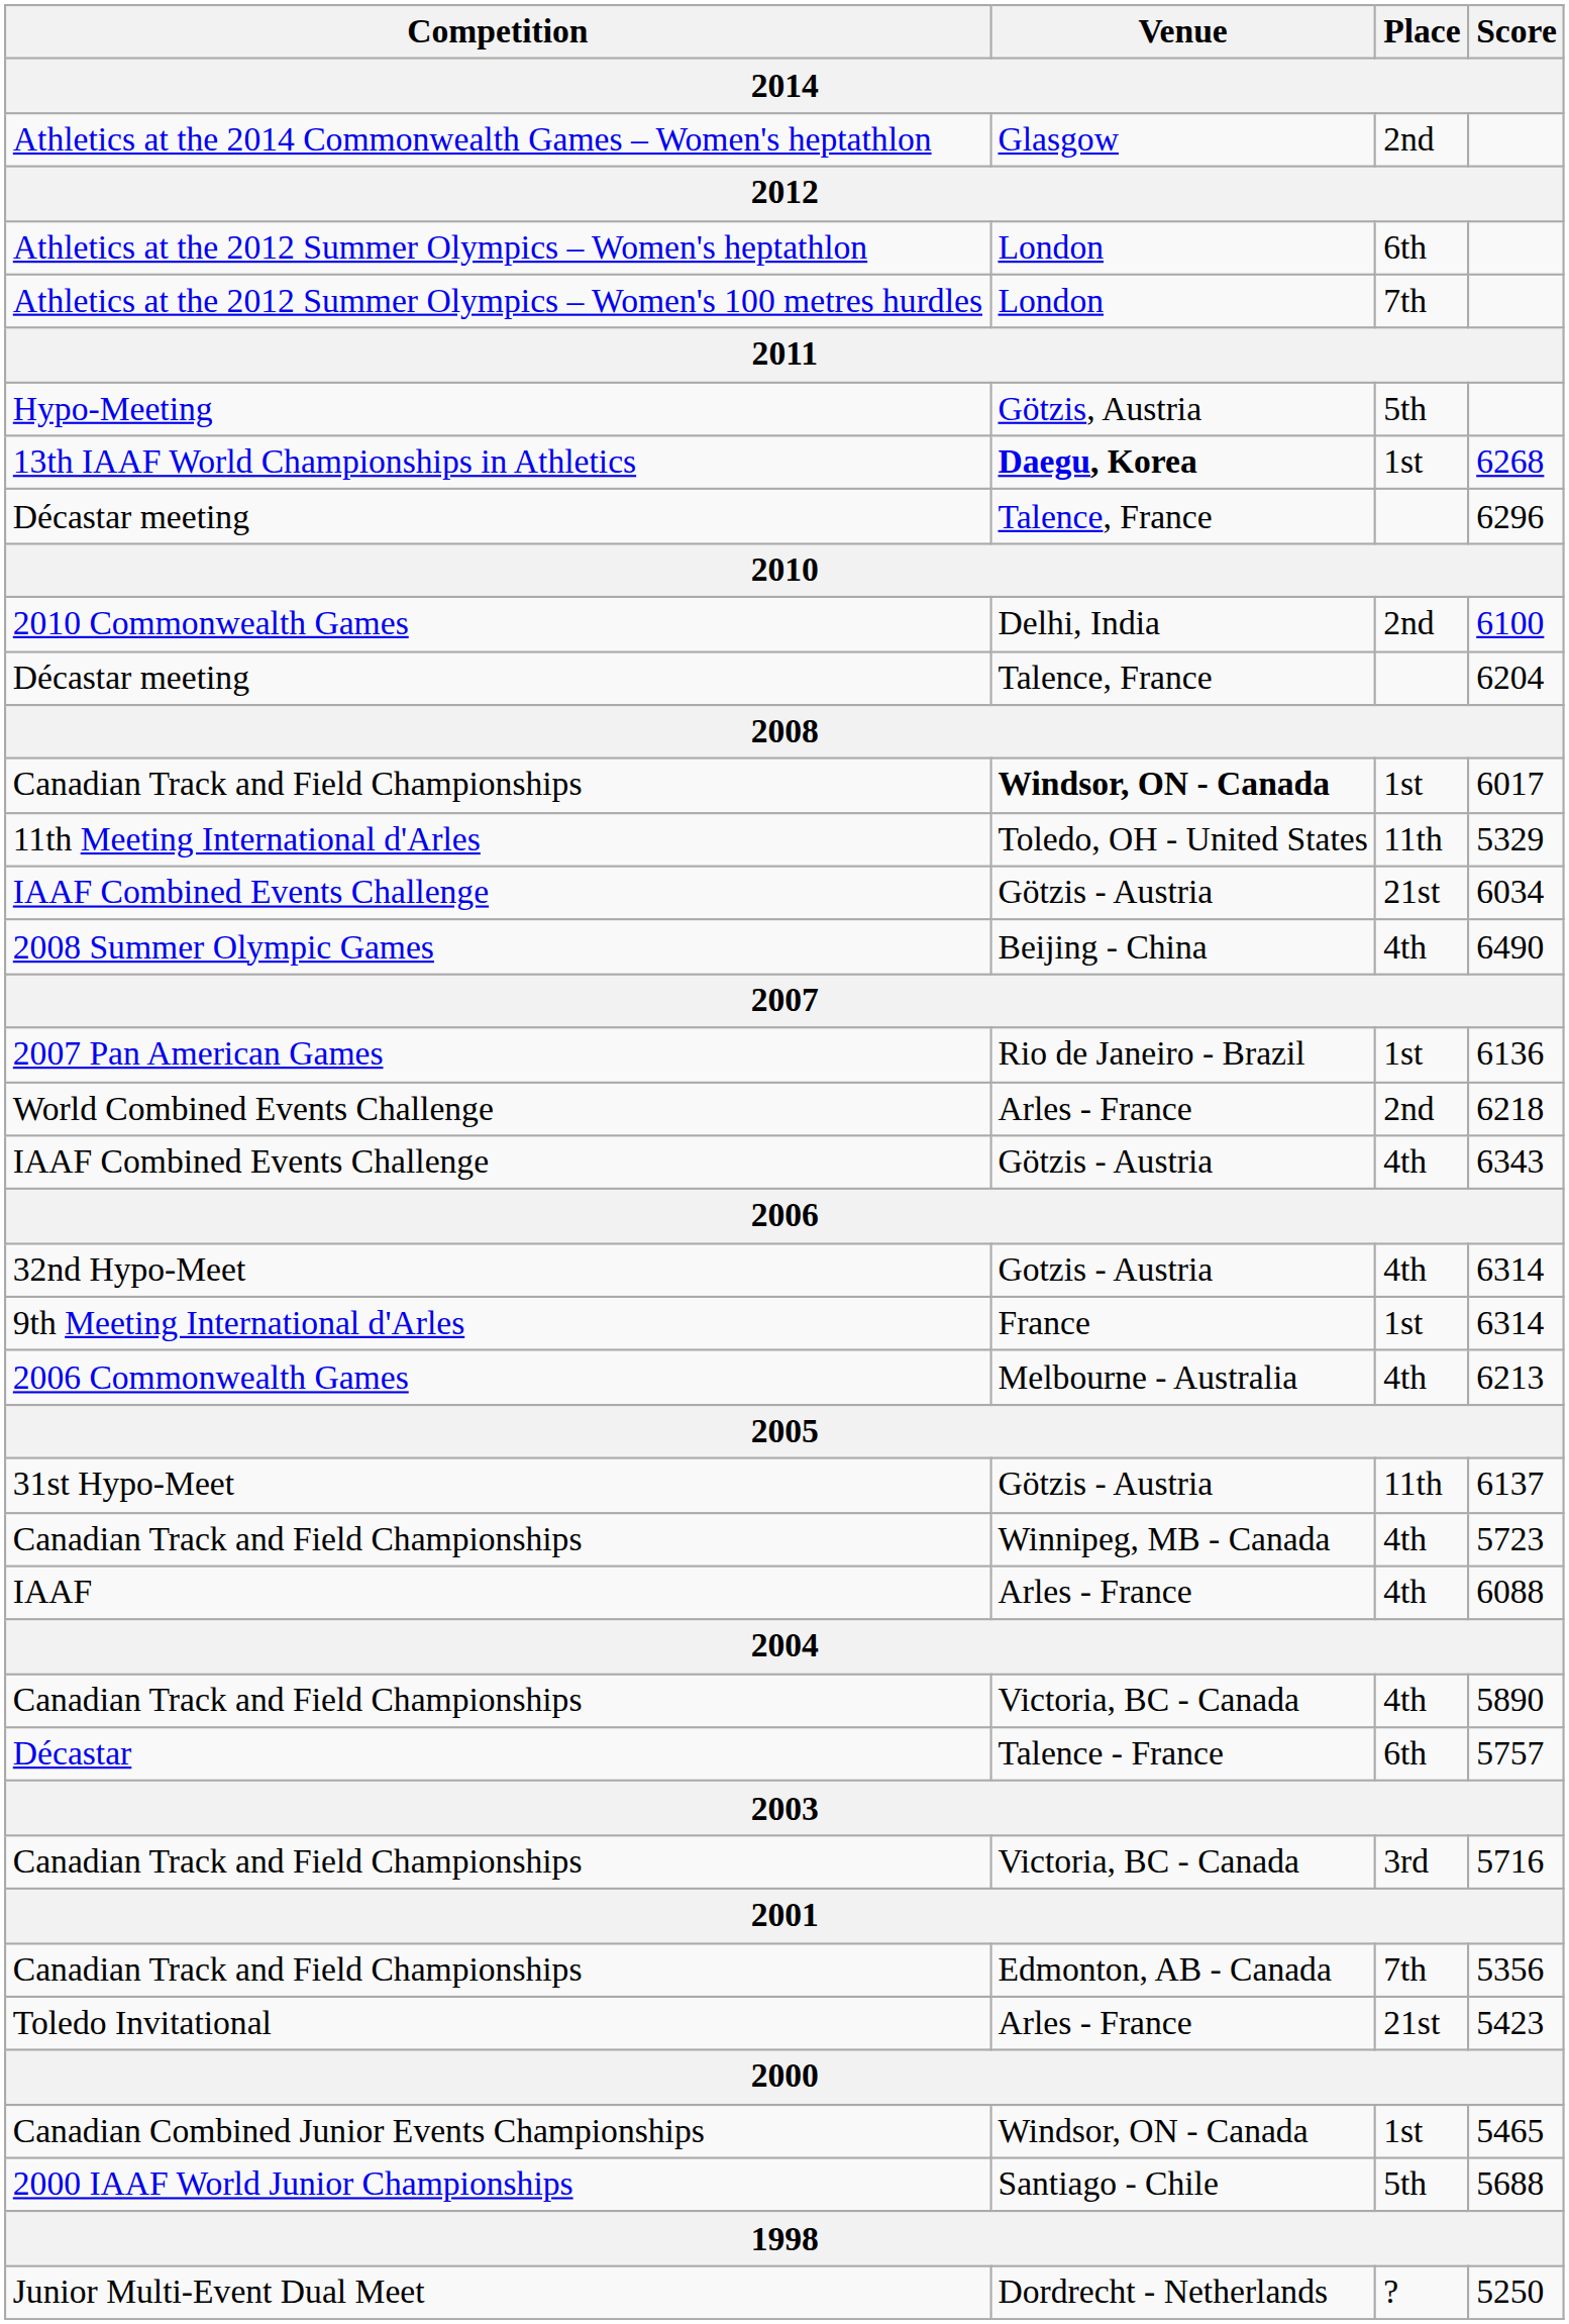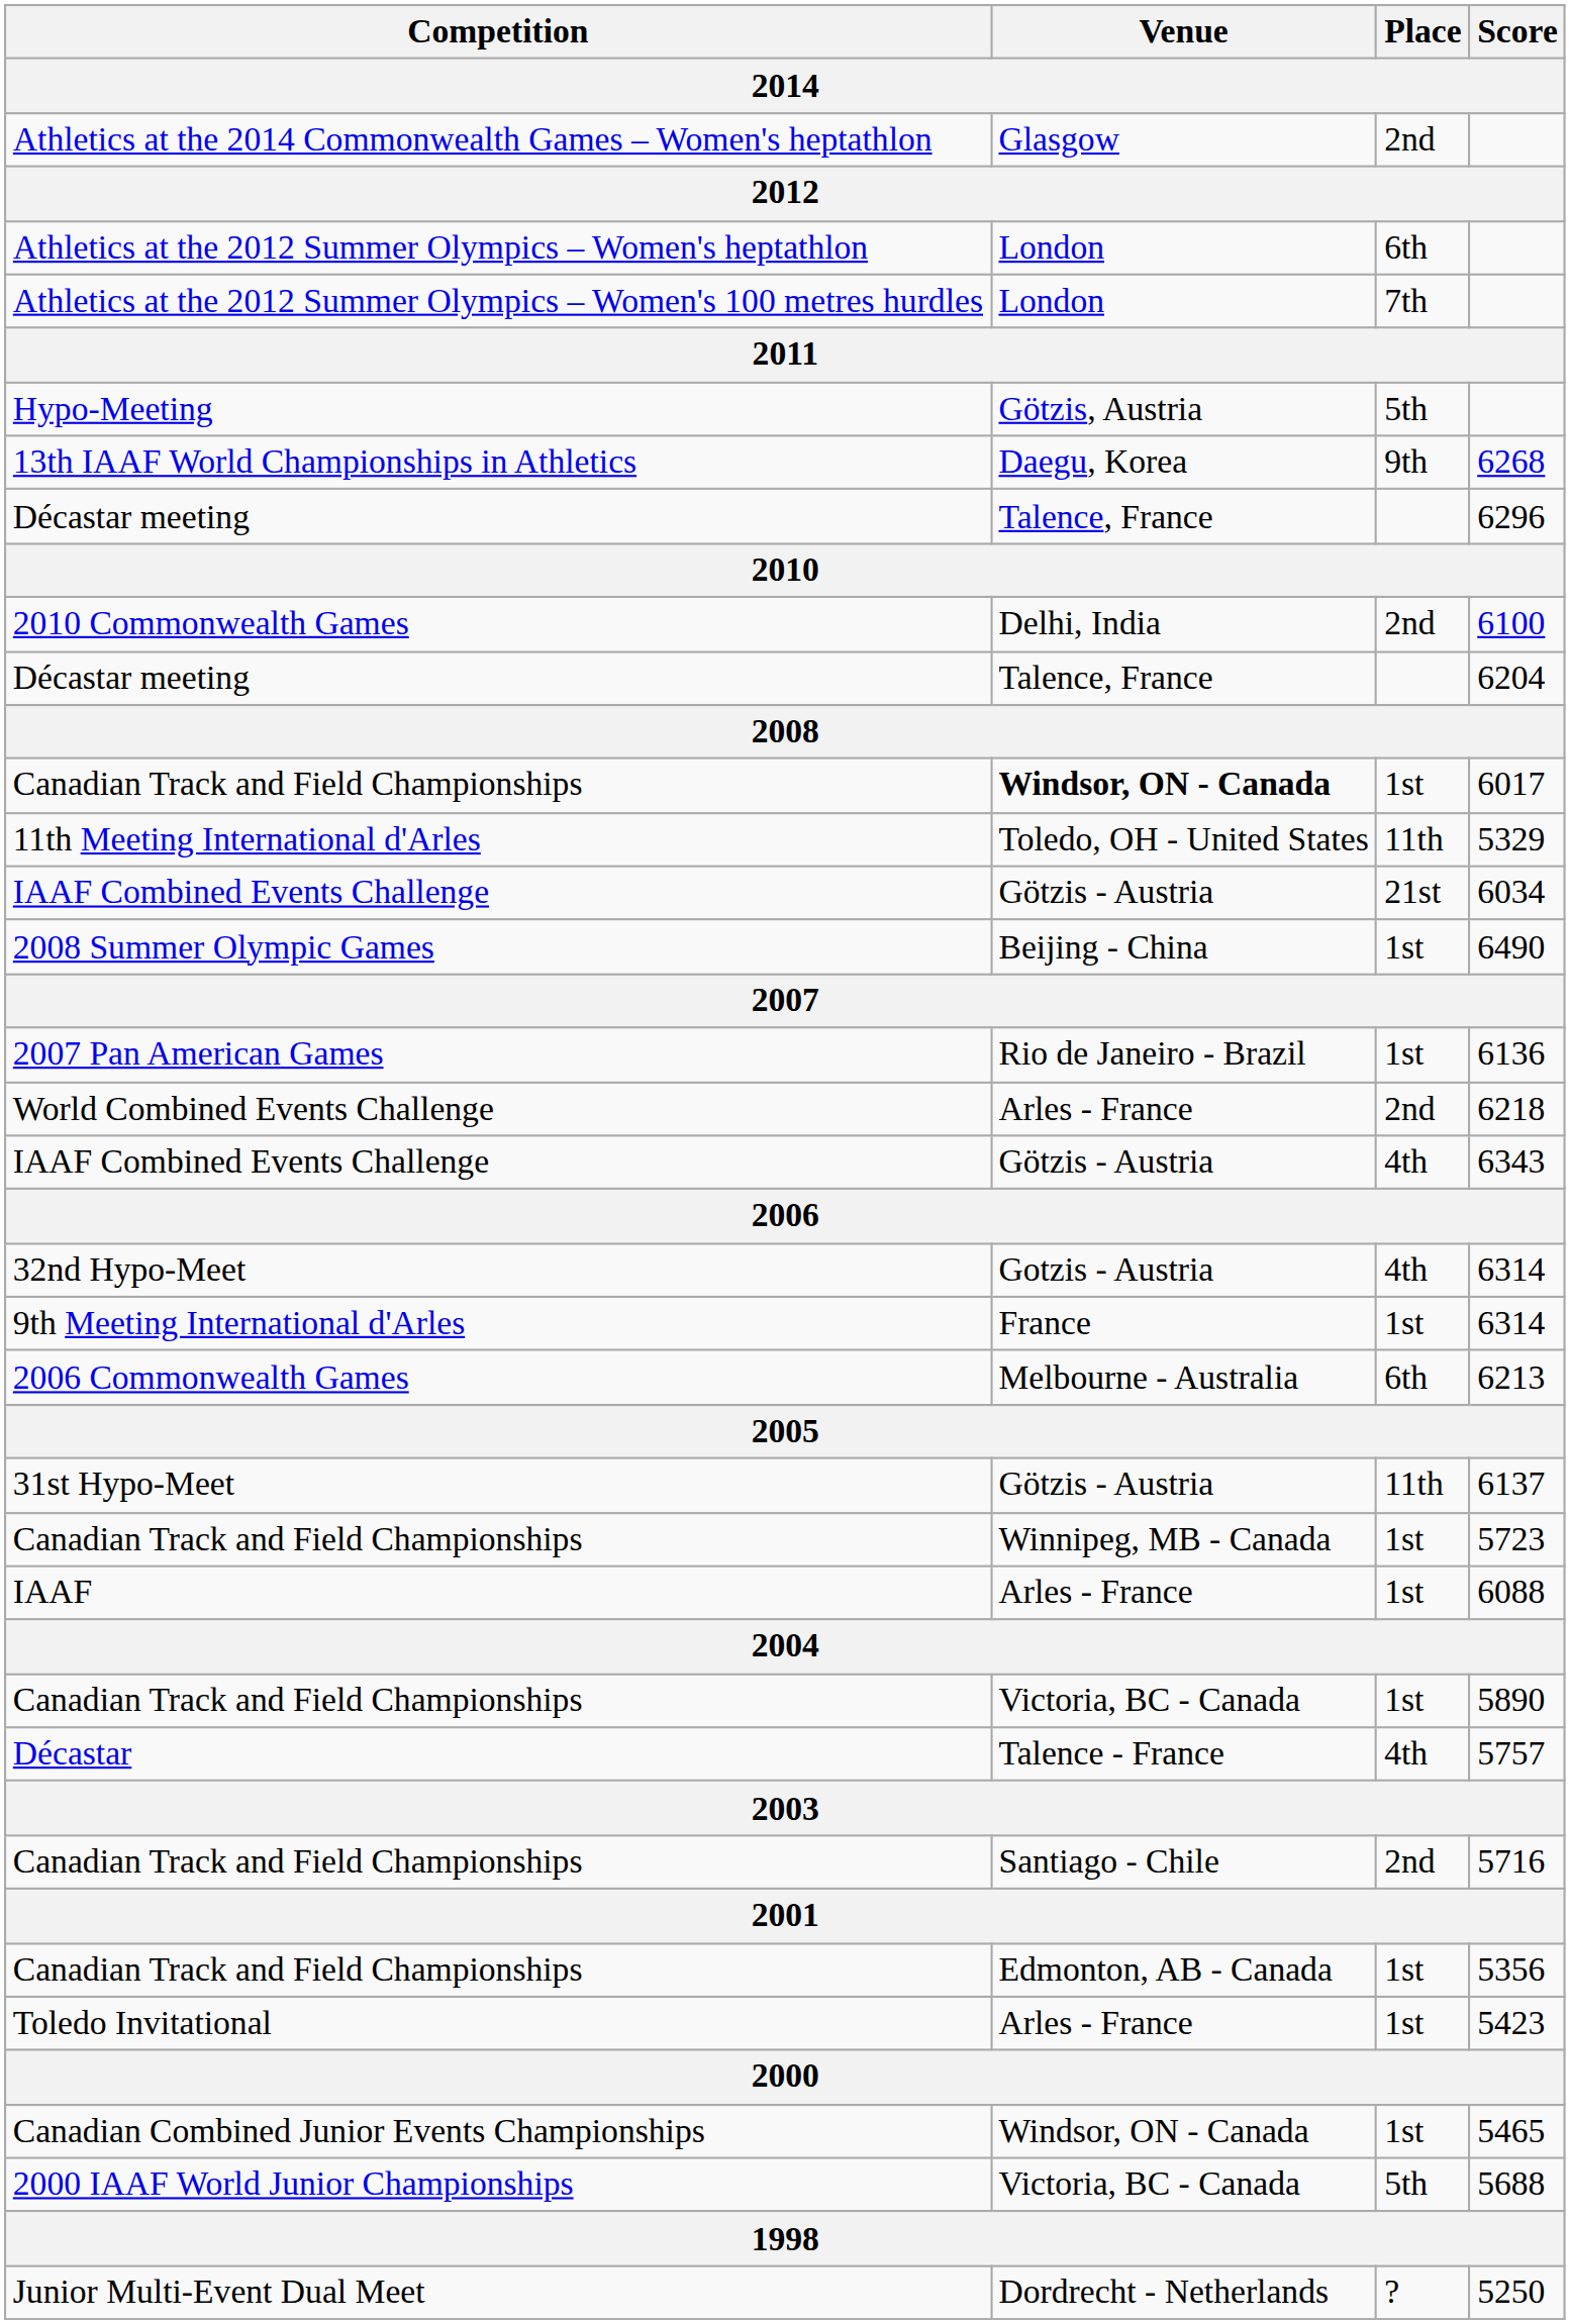 <table class="wikitable">
 <tr>
 <th>Competition</th>
 <th>Venue</th>
 <th>Place</th>
 <th>Score</th>
 </tr>
 <tr>
 <th colspan=4>2014</th>
 </tr>
 <tr>
 <td><a href='#'>Athletics at the 2014 Commonwealth Games – Women's heptathlon</a></td>
 <td><a href='#'>Glasgow</a></td>
 <td>2nd</td>
 <td></td>
 </tr>
 <tr>
 <th colspan=4>2012</th>
 </tr>
 <tr>
 <td><a href='#'>Athletics at the 2012 Summer Olympics – Women's heptathlon</a></td>
 <td><a href='#'>London</a></td>
 <td>6th</td>
 <td></td>
 </tr>
 <tr>
 <td><a href='#'>Athletics at the 2012 Summer Olympics – Women's 100 metres hurdles</a></td>
 <td><a href='#'>London</a></td>
 <td>7th</td>
 <td></td>
 </tr>
 <tr>
 <th colspan=4>2011</th>
 </tr>
 <tr>
 <td><a href='#'>Hypo-Meeting</a></td>
 <td><a href='#'>Götzis</a>, Austria</td>
 <td>5th</td>
 <td></td>
 </tr>
 <tr>
 <td><a href='#'>13th IAAF World Championships in Athletics</a></td>
-<td><strong><a href='#'>Daegu</a>, Korea</strong></td>
-<td>1st</td>
+<td><a href='#'>Daegu</a>, Korea</td>
+<td>9th</td>
 <td><a href='#'>6268</a></td>
 </tr>
 <tr>
 <td>Décastar meeting</td>
 <td><a href='#'>Talence</a>, France</td>
 <td></td>
 <td>6296</td>
 </tr>
 <tr>
 <th colspan=4>2010</th>
 </tr>
 <tr>
 <td><a href='#'>2010 Commonwealth Games</a></td>
 <td>Delhi, India</td>
 <td>2nd</td>
 <td><a href='#'>6100</a></td>
 </tr>
 <tr>
 <td>Décastar meeting</td>
 <td>Talence, France</td>
 <td></td>
 <td>6204</td>
 </tr>
 <tr>
 <th colspan=4>2008</th>
 </tr>
 <tr>
 <td>Canadian Track and Field Championships</td>
 <td><strong>Windsor, ON - Canada</strong></td>
 <td>1st</td>
 <td>6017</td>
 </tr>
 <tr>
 <td>11th <a href='#'>Meeting International d'Arles</a></td>
 <td>Toledo, OH - United States</td>
 <td>11th</td>
 <td>5329</td>
 </tr>
 <tr>
 <td><a href='#'>IAAF Combined Events Challenge</a></td>
 <td>Götzis - Austria</td>
 <td>21st</td>
 <td>6034</td>
 </tr>
 <tr>
 <td><a href='#'>2008 Summer Olympic Games</a></td>
 <td>Beijing - China</td>
-<td>4th</td>
+<td>1st</td>
 <td>6490</td>
 </tr>
 <tr>
 <th colspan=4>2007</th>
 </tr>
 <tr>
 <td><a href='#'>2007 Pan American Games</a></td>
 <td>Rio de Janeiro - Brazil</td>
 <td>1st</td>
 <td>6136</td>
 </tr>
 <tr>
 <td>World Combined Events Challenge</td>
 <td>Arles - France</td>
 <td>2nd</td>
 <td>6218</td>
 </tr>
 <tr>
 <td>IAAF Combined Events Challenge</td>
 <td>Götzis - Austria</td>
 <td>4th</td>
 <td>6343</td>
 </tr>
 <tr>
 <th colspan=4>2006</th>
 </tr>
 <tr>
 <td>32nd Hypo-Meet</td>
 <td>Gotzis - Austria</td>
 <td>4th</td>
 <td>6314</td>
 </tr>
 <tr>
 <td>9th <a href='#'>Meeting International d'Arles</a></td>
 <td>France</td>
 <td>1st</td>
 <td>6314</td>
 </tr>
 <tr>
 <td><a href='#'>2006 Commonwealth Games</a></td>
 <td>Melbourne - Australia</td>
-<td>4th</td>
+<td>6th</td>
 <td>6213</td>
 </tr>
 <tr>
 <th colspan=4>2005</th>
 </tr>
 <tr>
 <td>31st Hypo-Meet</td>
 <td>Götzis - Austria</td>
 <td>11th</td>
 <td>6137</td>
 </tr>
 <tr>
 <td>Canadian Track and Field Championships</td>
 <td>Winnipeg, MB - Canada</td>
-<td>4th</td>
+<td>1st</td>
 <td>5723</td>
 </tr>
 <tr>
 <td>IAAF</td>
 <td>Arles - France</td>
-<td>4th</td>
+<td>1st</td>
 <td>6088</td>
 </tr>
 <tr>
 <th colspan=4>2004</th>
 </tr>
 <tr>
 <td>Canadian Track and Field Championships</td>
 <td>Victoria, BC - Canada</td>
-<td>4th</td>
+<td>1st</td>
 <td>5890</td>
 </tr>
 <tr>
 <td><a href='#'>Décastar</a></td>
 <td>Talence - France</td>
-<td>6th</td>
+<td>4th</td>
 <td>5757</td>
 </tr>
 <tr>
 <th colspan=4>2003</th>
 </tr>
 <tr>
 <td>Canadian Track and Field Championships</td>
-<td>Victoria, BC - Canada</td>
-<td>3rd</td>
+<td>Santiago - Chile</td>
+<td>2nd</td>
 <td>5716</td>
 </tr>
 <tr>
 <th colspan=4>2001</th>
 </tr>
 <tr>
 <td>Canadian Track and Field Championships</td>
 <td>Edmonton, AB - Canada</td>
-<td>7th</td>
+<td>1st</td>
 <td>5356</td>
 </tr>
 <tr>
 <td>Toledo Invitational</td>
 <td>Arles - France</td>
-<td>21st</td>
+<td>1st</td>
 <td>5423</td>
 </tr>
 <tr>
 <th colspan=4>2000</th>
 </tr>
 <tr>
 <td>Canadian Combined Junior Events Championships</td>
 <td>Windsor, ON - Canada</td>
 <td>1st</td>
 <td>5465</td>
 </tr>
 <tr>
 <td><a href='#'>2000 IAAF World Junior Championships</a></td>
-<td>Santiago - Chile</td>
+<td>Victoria, BC - Canada</td>
 <td>5th</td>
 <td>5688</td>
 </tr>
 <tr>
 <th colspan=4>1998</th>
 </tr>
 <tr>
 <td>Junior Multi-Event Dual Meet</td>
 <td>Dordrecht - Netherlands</td>
 <td>?</td>
 <td>5250</td>
 </tr>
 </table>
